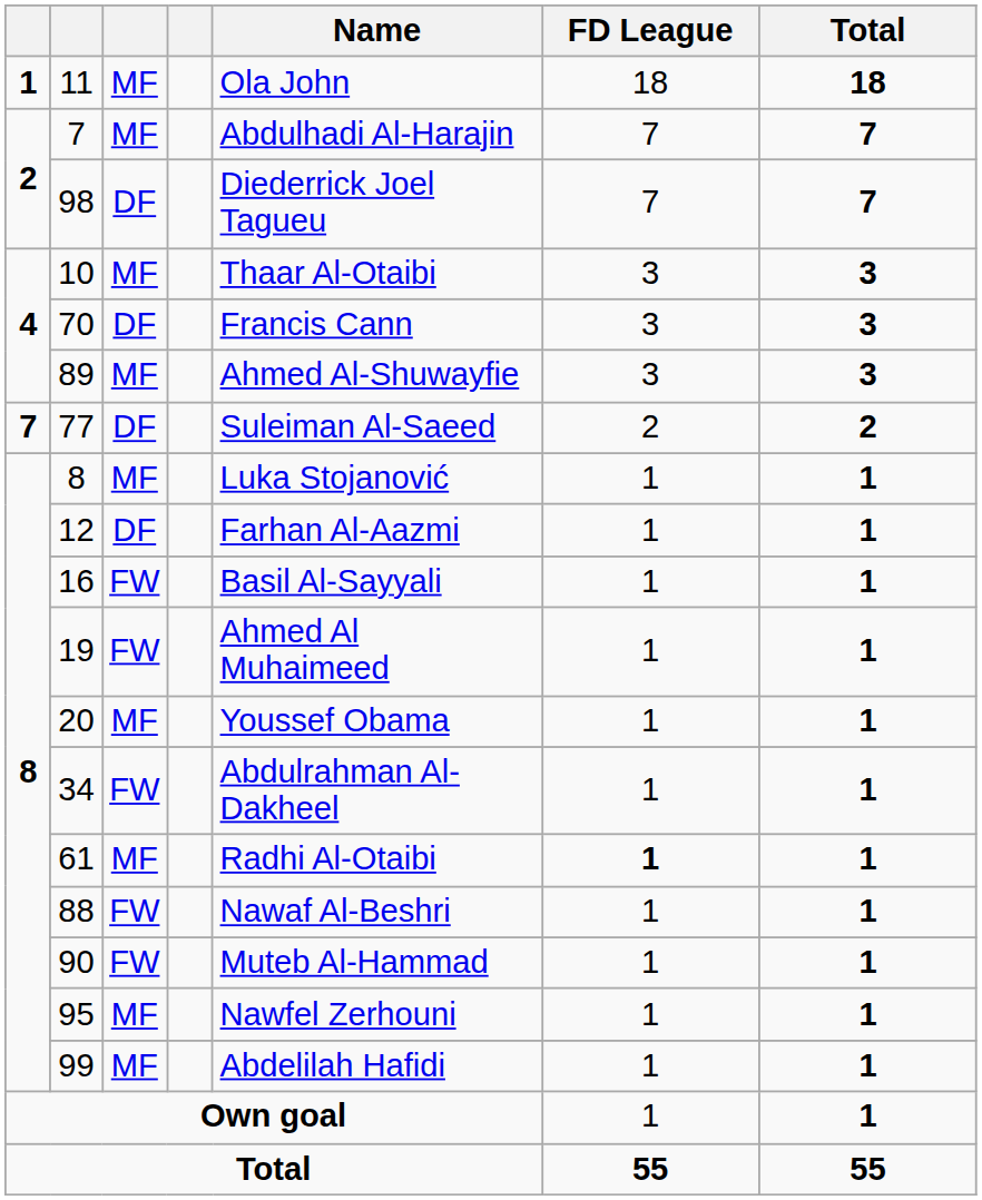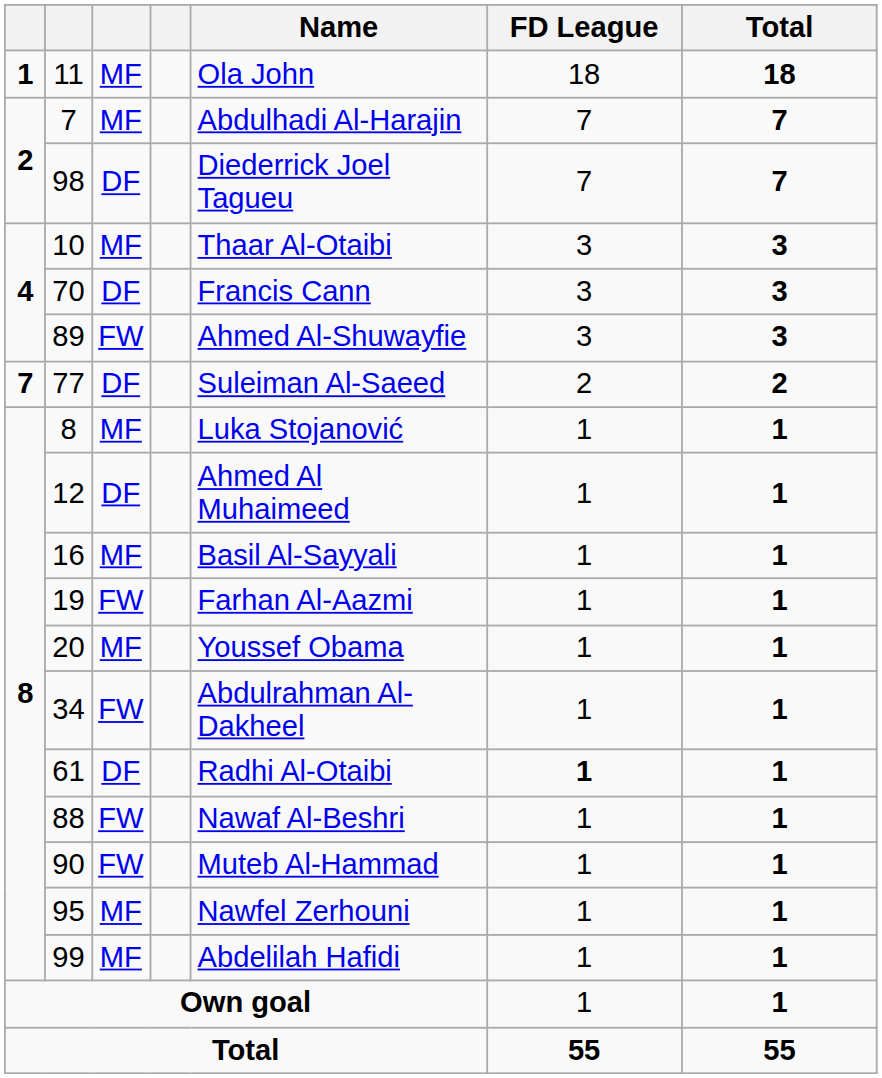 <table class="wikitable" style="text-align:center">
 <tr>
 <th width=15></th>
 <th width=15></th>
 <th width=15></th>
 <th width=15></th>
 <th width=155>Name</th>
 <th width=100>FD League</th>
 <th width=100>Total</th>
 </tr>
 <tr>
 <td><strong>1</strong></td>
 <td>11</td>
 <td><a href='#'>MF</a></td>
 <td></td>
 <td align=left><a href='#'>Ola John</a></td>
 <td>18</td>
 <td><strong>18</strong></td>
 </tr>
 <tr>
 <td rowspan=2><strong>2</strong></td>
 <td>7</td>
 <td><a href='#'>MF</a></td>
 <td></td>
 <td align=left><a href='#'>Abdulhadi Al-Harajin</a></td>
 <td>7</td>
 <td><strong>7</strong></td>
 </tr>
 <tr>
 <td>98</td>
 <td><a href='#'>DF</a></td>
 <td></td>
 <td align=left><a href='#'>Diederrick Joel Tagueu</a></td>
 <td>7</td>
 <td><strong>7</strong></td>
 </tr>
 <tr>
 <td rowspan=3><strong>4</strong></td>
 <td>10</td>
 <td><a href='#'>MF</a></td>
 <td></td>
 <td align=left><a href='#'>Thaar Al-Otaibi</a></td>
 <td>3</td>
 <td><strong>3</strong></td>
 </tr>
 <tr>
 <td>70</td>
 <td><a href='#'>DF</a></td>
 <td></td>
 <td align=left><a href='#'>Francis Cann</a></td>
 <td>3</td>
 <td><strong>3</strong></td>
 </tr>
 <tr>
 <td>89</td>
-<td><a href='#'>MF</a></td>
+<td><a href='#'>FW</a></td>
 <td></td>
 <td align=left><a href='#'>Ahmed Al-Shuwayfie</a></td>
 <td>3</td>
 <td><strong>3</strong></td>
 </tr>
 <tr>
 <td><strong>7</strong></td>
 <td>77</td>
 <td><a href='#'>DF</a></td>
 <td></td>
 <td align=left><a href='#'>Suleiman Al-Saeed</a></td>
 <td>2</td>
 <td><strong>2</strong></td>
 </tr>
 <tr>
 <td rowspan=11><strong>8</strong></td>
 <td>8</td>
 <td><a href='#'>MF</a></td>
 <td></td>
 <td align=left><a href='#'>Luka Stojanović</a></td>
 <td>1</td>
 <td><strong>1</strong></td>
 </tr>
 <tr>
 <td>12</td>
 <td><a href='#'>DF</a></td>
 <td></td>
-<td align=left><a href='#'>Farhan Al-Aazmi</a></td>
+<td align=left><a href='#'>Ahmed Al Muhaimeed</a></td>
 <td>1</td>
 <td><strong>1</strong></td>
 </tr>
 <tr>
 <td>16</td>
-<td><a href='#'>FW</a></td>
+<td><a href='#'>MF</a></td>
 <td></td>
 <td align=left><a href='#'>Basil Al-Sayyali</a></td>
 <td>1</td>
 <td><strong>1</strong></td>
 </tr>
 <tr>
 <td>19</td>
 <td><a href='#'>FW</a></td>
 <td></td>
-<td align=left><a href='#'>Ahmed Al Muhaimeed</a></td>
+<td align=left><a href='#'>Farhan Al-Aazmi</a></td>
 <td>1</td>
 <td><strong>1</strong></td>
 </tr>
 <tr>
 <td>20</td>
 <td><a href='#'>MF</a></td>
 <td></td>
 <td align=left><a href='#'>Youssef Obama</a></td>
 <td>1</td>
 <td><strong>1</strong></td>
 </tr>
 <tr>
 <td>34</td>
 <td><a href='#'>FW</a></td>
 <td></td>
 <td align=left><a href='#'>Abdulrahman Al-Dakheel</a></td>
 <td>1</td>
 <td><strong>1</strong></td>
 </tr>
 <tr>
 <td>61</td>
-<td><a href='#'>MF</a></td>
+<td><a href='#'>DF</a></td>
 <td></td>
 <td align=left><a href='#'>Radhi Al-Otaibi</a></td>
 <td><strong>1</strong></td>
 <td><strong>1</strong></td>
 </tr>
 <tr>
 <td>88</td>
 <td><a href='#'>FW</a></td>
 <td></td>
 <td align=left><a href='#'>Nawaf Al-Beshri</a></td>
 <td>1</td>
 <td><strong>1</strong></td>
 </tr>
 <tr>
 <td>90</td>
 <td><a href='#'>FW</a></td>
 <td></td>
 <td align=left><a href='#'>Muteb Al-Hammad</a></td>
 <td>1</td>
 <td><strong>1</strong></td>
 </tr>
 <tr>
 <td>95</td>
 <td><a href='#'>MF</a></td>
 <td></td>
 <td align=left><a href='#'>Nawfel Zerhouni</a></td>
 <td>1</td>
 <td><strong>1</strong></td>
 </tr>
 <tr>
 <td>99</td>
 <td><a href='#'>MF</a></td>
 <td></td>
 <td align=left><a href='#'>Abdelilah Hafidi</a></td>
 <td>1</td>
 <td><strong>1</strong></td>
 </tr>
 <tr>
 <td colspan=5><strong>Own goal</strong></td>
 <td>1</td>
 <td><strong>1</strong></td>
 </tr>
 <tr>
 <td colspan=5><strong>Total</strong></td>
 <td><strong>55</strong></td>
 <td><strong>55</strong></td>
 </tr>
 </table>
